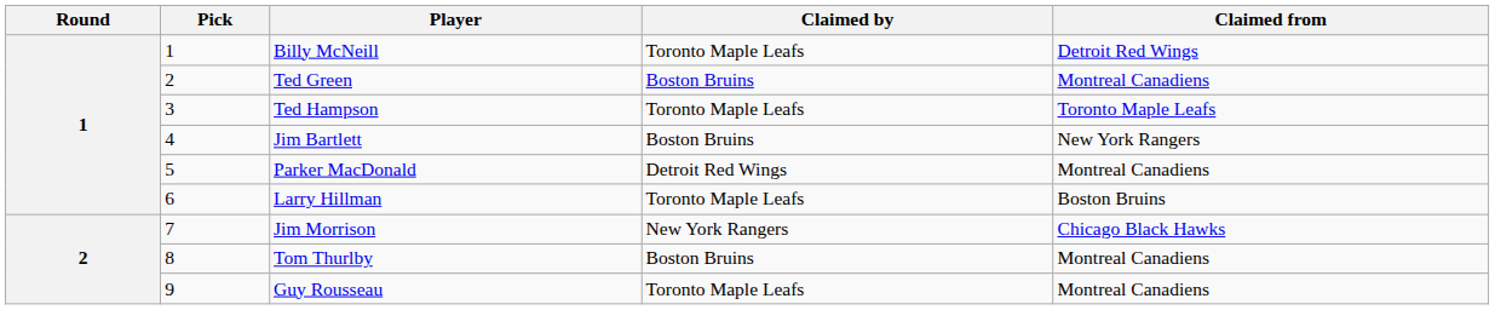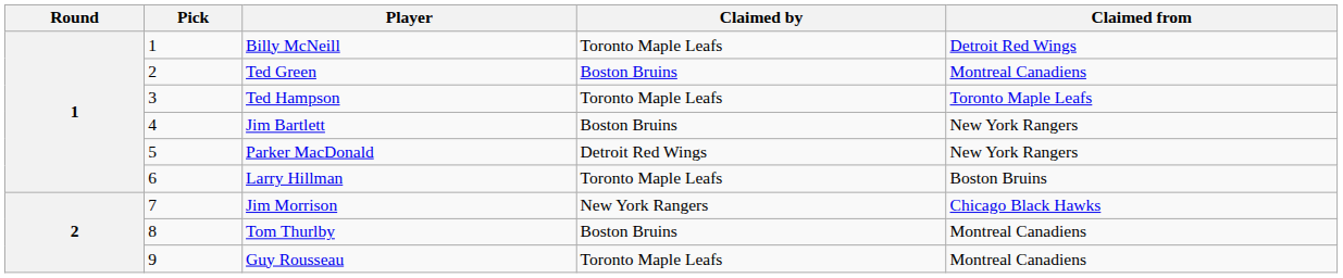 <table class="wikitable" style="width: 100%">
 <tr>
 <th scope="col">Round</th>
 <th scope="col">Pick</th>
 <th scope="col">Player</th>
 <th scope="col">Claimed by</th>
 <th scope="col">Claimed from</th>
 </tr>
 <tr>
 <th scope="row" rowspan="6">1</th>
 <td>1</td>
 <td><a href='#'>Billy McNeill</a></td>
 <td>Toronto Maple Leafs</td>
 <td><a href='#'>Detroit Red Wings</a></td>
 </tr>
 <tr>
 <td>2</td>
 <td><a href='#'>Ted Green</a></td>
 <td><a href='#'>Boston Bruins</a></td>
 <td><a href='#'>Montreal Canadiens</a></td>
 </tr>
 <tr>
 <td>3</td>
 <td><a href='#'>Ted Hampson</a></td>
 <td>Toronto Maple Leafs</td>
 <td><a href='#'>Toronto Maple Leafs</a></td>
 </tr>
 <tr>
 <td>4</td>
 <td><a href='#'>Jim Bartlett</a></td>
 <td>Boston Bruins</td>
 <td>New York Rangers</td>
 </tr>
 <tr>
 <td>5</td>
 <td><a href='#'>Parker MacDonald</a></td>
 <td>Detroit Red Wings</td>
-<td>Montreal Canadiens</td>
+<td>New York Rangers</td>
 </tr>
 <tr>
 <td>6</td>
 <td><a href='#'>Larry Hillman</a></td>
 <td>Toronto Maple Leafs</td>
 <td>Boston Bruins</td>
 </tr>
 <tr>
 <th scope="row" rowspan="3">2</th>
 <td>7</td>
 <td><a href='#'>Jim Morrison</a></td>
 <td>New York Rangers</td>
 <td><a href='#'>Chicago Black Hawks</a></td>
 </tr>
 <tr>
 <td>8</td>
 <td><a href='#'>Tom Thurlby</a></td>
 <td>Boston Bruins</td>
 <td>Montreal Canadiens</td>
 </tr>
 <tr>
 <td>9</td>
 <td><a href='#'>Guy Rousseau</a></td>
 <td>Toronto Maple Leafs</td>
 <td>Montreal Canadiens</td>
 </tr>
 </table>
